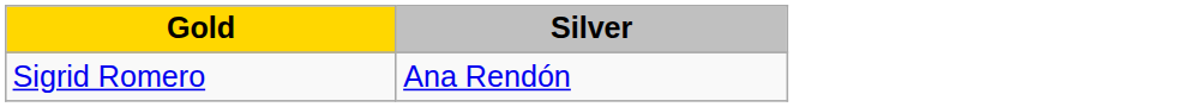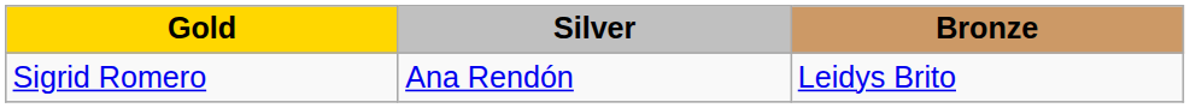 <table class="wikitable" style="text-align:left">
 <tr align="center">
 <td width=200 bgcolor=gold><strong>Gold</strong></td>
 <td width=200 bgcolor=silver><strong>Silver</strong></td>
+<td width=200 bgcolor=CC9966><strong>Bronze</strong></td>
 </tr>
 <tr>
 <td><a href='#'>Sigrid Romero</a><br><em></em></td>
 <td><a href='#'>Ana Rendón</a><br><em></em></td>
+<td><a href='#'>Leidys Brito</a><br><em></em></td>
 </tr>
 </table>
